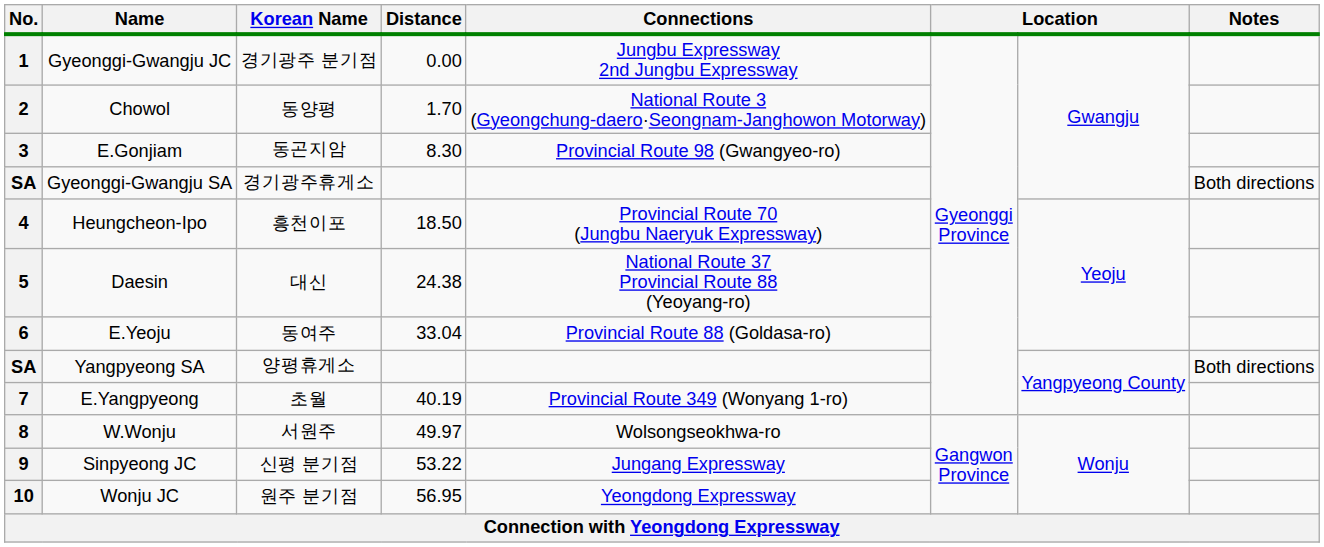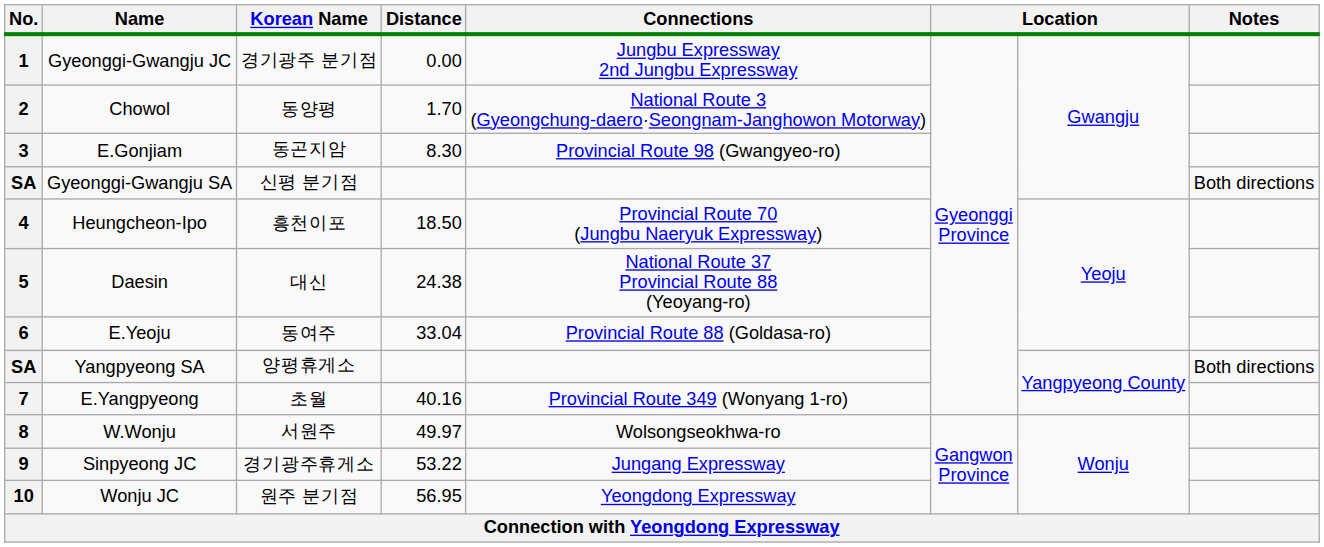 <table class="wikitable" style="font-size: 85%; text-align: center;">
 <tr style="border-bottom:solid 0.25em green;">
 <th>No.</th>
 <th>Name</th>
 <th><a href='#'>Korean</a> Name</th>
 <th>Distance</th>
 <th>Connections</th>
 <th colspan="2">Location</th>
 <th>Notes</th>
 </tr>
 <tr>
 <th>1</th>
 <td>Gyeonggi-Gwangju JC</td>
 <td>경기광주 분기점</td>
 <td style="text-align: right;">0.00</td>
 <td><a href='#'>Jungbu Expressway</a><br><a href='#'>2nd Jungbu Expressway</a></td>
 <td style="width:15px" rowspan="9"><a href='#'>Gyeonggi Province</a></td>
 <td rowspan="4"><a href='#'>Gwangju</a></td>
 <td></td>
 </tr>
 <tr>
 <th>2</th>
 <td>Chowol</td>
 <td>동양평</td>
 <td style="text-align: right;">1.70</td>
 <td><a href='#'>National Route 3</a><br>(<a href='#'>Gyeongchung-daero</a>·<a href='#'>Seongnam-Janghowon Motorway</a>)</td>
 <td></td>
 </tr>
 <tr>
 <th>3</th>
 <td>E.Gonjiam</td>
 <td>동곤지암</td>
 <td style="text-align: right;">8.30</td>
 <td><a href='#'>Provincial Route 98</a> (Gwangyeo-ro)</td>
 <td></td>
 </tr>
 <tr>
 <th>SA</th>
 <td>Gyeonggi-Gwangju SA</td>
-<td>경기광주휴게소</td>
+<td>신평 분기점</td>
 <td></td>
 <td></td>
 <td>Both directions</td>
 </tr>
 <tr>
 <th>4</th>
 <td>Heungcheon-Ipo</td>
 <td>흥천이포</td>
 <td style="text-align: right;">18.50</td>
 <td><a href='#'>Provincial Route 70</a><br>(<a href='#'>Jungbu Naeryuk Expressway</a>)</td>
 <td rowspan="3"><a href='#'>Yeoju</a></td>
 <td></td>
 </tr>
 <tr>
 <th>5</th>
 <td>Daesin</td>
 <td>대신</td>
 <td style="text-align: right;">24.38</td>
 <td><a href='#'>National Route 37</a><br><a href='#'>Provincial Route 88</a><br>(Yeoyang-ro)</td>
 <td></td>
 </tr>
 <tr>
 <th>6</th>
 <td>E.Yeoju</td>
 <td>동여주</td>
 <td style="text-align: right;">33.04</td>
 <td><a href='#'>Provincial Route 88</a> (Goldasa-ro)</td>
 <td></td>
 </tr>
 <tr>
 <th>SA</th>
 <td>Yangpyeong SA</td>
 <td>양평휴게소</td>
 <td></td>
 <td></td>
 <td rowspan="2"><a href='#'>Yangpyeong County</a></td>
 <td>Both directions</td>
 </tr>
 <tr>
 <th>7</th>
 <td>E.Yangpyeong</td>
 <td 초월 나들목>초월</td>
-<td style="text-align: right;">40.19</td>
+<td style="text-align: right;">40.16</td>
 <td><a href='#'>Provincial Route 349</a> (Wonyang 1-ro)</td>
 <td></td>
 </tr>
 <tr>
 <th>8</th>
 <td>W.Wonju</td>
 <td>서원주</td>
 <td style="text-align: right;">49.97</td>
 <td>Wolsongseokhwa-ro</td>
 <td style="width:15px" rowspan="3"><a href='#'>Gangwon Province</a></td>
 <td rowspan="3"><a href='#'>Wonju</a></td>
 <td></td>
 </tr>
 <tr>
 <th>9</th>
 <td>Sinpyeong JC</td>
-<td>신평 분기점</td>
+<td>경기광주휴게소</td>
 <td style="text-align: right;">53.22</td>
 <td><a href='#'>Jungang Expressway</a></td>
 <td></td>
 </tr>
 <tr>
 <th>10</th>
 <td>Wonju JC</td>
 <td>원주 분기점</td>
 <td style="text-align: right;">56.95</td>
 <td><a href='#'>Yeongdong Expressway</a></td>
 <td></td>
 </tr>
 <tr>
 <th colspan="9">Connection with <a href='#'>Yeongdong Expressway</a></th>
 </tr>
 </table>
